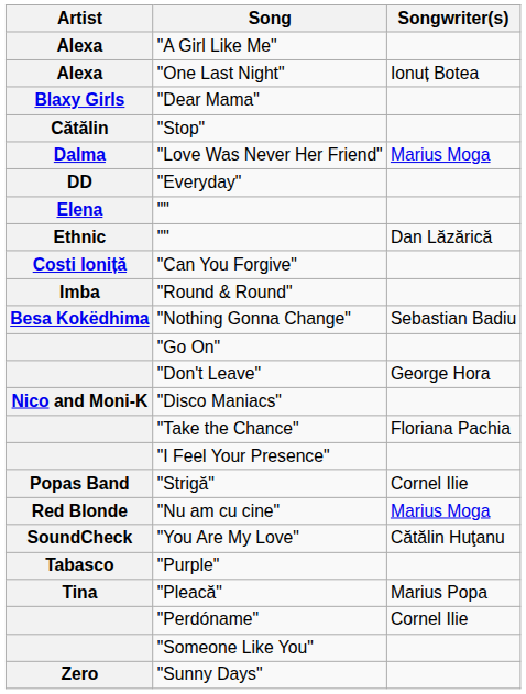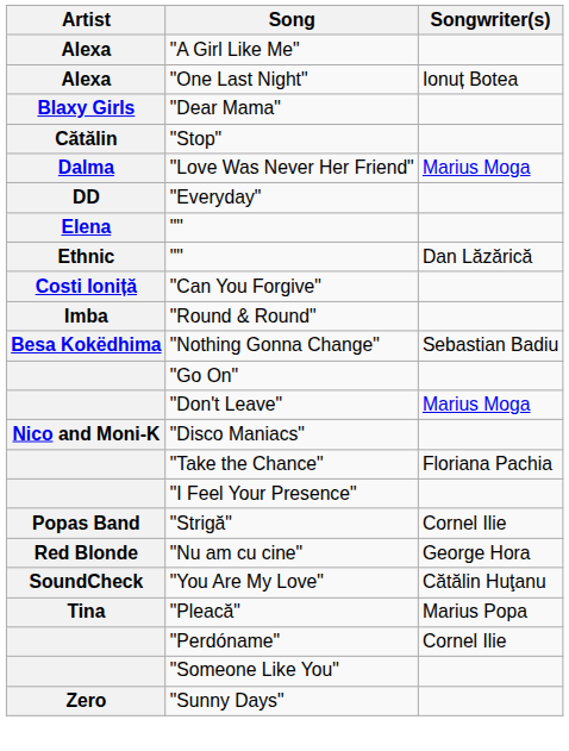 <table class="wikitable sortable plainrowheaders" style="margin: 1em auto 1em auto">
 <tr>
 <th scope="col">Artist</th>
 <th scope="col">Song</th>
 <th scope="col" class="unsortable">Songwriter(s)</th>
 </tr>
 <tr>
 <th scope="row">Alexa</th>
 <td>"A Girl Like Me"</td>
 <td></td>
 </tr>
 <tr>
 <th scope="row">Alexa</th>
 <td>"One Last Night"</td>
 <td>Ionuț Botea</td>
 </tr>
 <tr>
 <th scope="row"><a href='#'>Blaxy Girls</a></th>
 <td>"Dear Mama"</td>
 <td></td>
 </tr>
 <tr>
 <th scope="row">Cătălin</th>
 <td>"Stop"</td>
 <td></td>
 </tr>
 <tr>
 <th scope="row"><a href='#'>Dalma</a></th>
 <td>"Love Was Never Her Friend"</td>
 <td><a href='#'>Marius Moga</a></td>
 </tr>
 <tr>
 <th scope="row">DD</th>
 <td>"Everyday"</td>
 <td></td>
 </tr>
 <tr>
 <th scope="row"><a href='#'>Elena</a></th>
 <td>""</td>
 <td></td>
 </tr>
 <tr>
 <th scope="row">Ethnic</th>
 <td>""</td>
 <td>Dan Lăzărică</td>
 </tr>
 <tr>
 <th scope="row"><a href='#'>Costi Ioniță</a></th>
 <td>"Can You Forgive"</td>
 <td></td>
 </tr>
 <tr>
 <th scope="row">Imba</th>
 <td>"Round & Round"</td>
 <td></td>
 </tr>
 <tr>
 <th scope="row"><a href='#'>Besa Kokëdhima</a></th>
 <td>"Nothing Gonna Change"</td>
 <td>Sebastian Badiu</td>
 </tr>
 <tr>
 <th scope="row"></th>
 <td>"Go On"</td>
 <td></td>
 </tr>
 <tr>
 <th scope="row"></th>
 <td>"Don't Leave"</td>
-<td>George Hora</td>
+<td><a href='#'>Marius Moga</a></td>
 </tr>
 <tr>
 <th scope="row"><a href='#'>Nico</a> and Moni-K</th>
 <td>"Disco Maniacs"</td>
 <td></td>
 </tr>
 <tr>
 <th scope="row"></th>
 <td>"Take the Chance"</td>
 <td>Floriana Pachia</td>
 </tr>
 <tr>
 <th scope="row"></th>
 <td>"I Feel Your Presence"</td>
 <td></td>
 </tr>
 <tr>
 <th scope="row">Popas Band</th>
 <td>"Strigă"</td>
 <td>Cornel Ilie</td>
 </tr>
 <tr>
 <th scope="row">Red Blonde</th>
 <td>"Nu am cu cine"</td>
-<td><a href='#'>Marius Moga</a></td>
+<td>George Hora</td>
 </tr>
 <tr>
 <th scope="row">SoundCheck</th>
 <td>"You Are My Love"</td>
 <td>Cătălin Huţanu</td>
-</tr>
-<tr>
-<th scope="row">Tabasco</th>
-<td>"Purple"</td>
-<td></td>
 </tr>
 <tr>
 <th scope="row">Tina</th>
 <td>"Pleacă"</td>
 <td>Marius Popa</td>
 </tr>
 <tr>
 <th scope="row"></th>
 <td>"Perdóname"</td>
 <td>Cornel Ilie</td>
 </tr>
 <tr>
 <th scope="row"></th>
 <td>"Someone Like You"</td>
 <td></td>
 </tr>
 <tr>
 <th scope="row">Zero</th>
 <td>"Sunny Days"</td>
 <td></td>
 </tr>
 </table>
